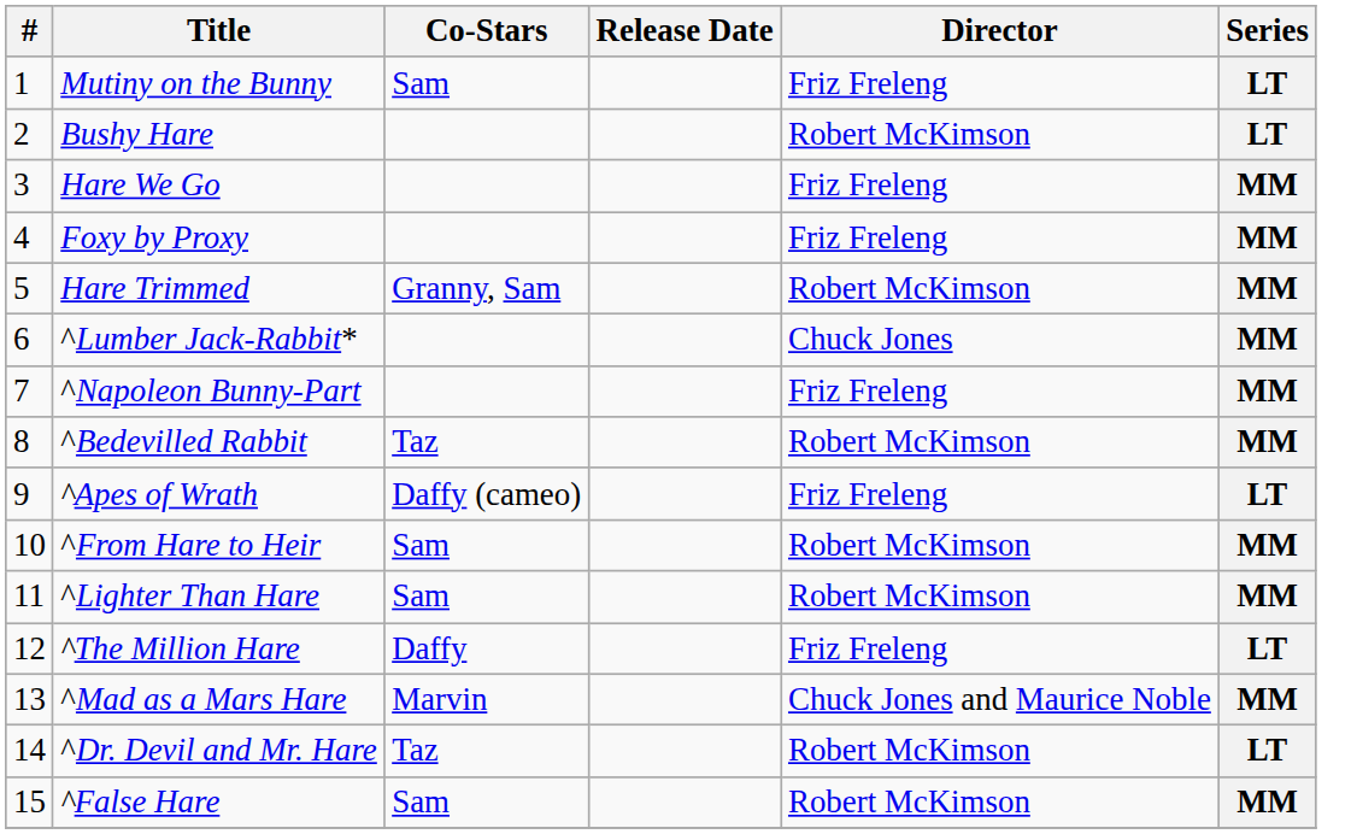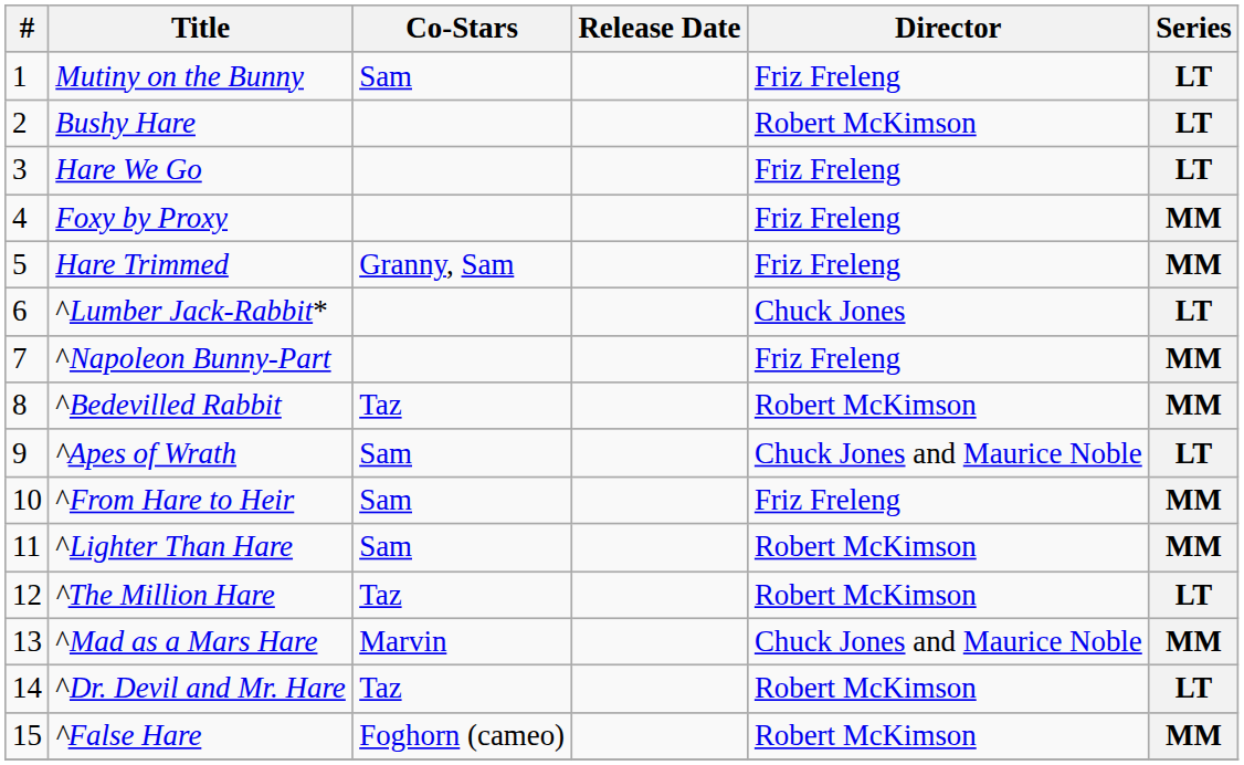 <table class="wikitable sortable">
 <tr>
 <th>#</th>
 <th>Title</th>
 <th>Co-Stars</th>
 <th>Release Date</th>
 <th>Director</th>
 <th>Series</th>
 </tr>
 <tr>
 <td>1</td>
 <td><em><a href='#'>Mutiny on the Bunny</a></em></td>
 <td><a href='#'>Sam</a></td>
 <td></td>
 <td><a href='#'>Friz Freleng</a></td>
 <th>LT</th>
 </tr>
 <tr>
 <td>2</td>
 <td><em><a href='#'>Bushy Hare</a></em></td>
 <td></td>
 <td></td>
 <td><a href='#'>Robert McKimson</a></td>
 <th>LT</th>
 </tr>
 <tr>
 <td>3</td>
 <td><em><a href='#'>Hare We Go</a></em></td>
 <td></td>
 <td></td>
 <td><a href='#'>Friz Freleng</a></td>
-<th>MM</th>
+<th>LT</th>
 </tr>
 <tr>
 <td>4</td>
 <td><em><a href='#'>Foxy by Proxy</a></em></td>
 <td></td>
 <td></td>
 <td><a href='#'>Friz Freleng</a></td>
 <th>MM</th>
 </tr>
 <tr>
 <td>5</td>
 <td><em><a href='#'>Hare Trimmed</a></em></td>
 <td><a href='#'>Granny</a>, <a href='#'>Sam</a></td>
 <td></td>
-<td><a href='#'>Robert McKimson</a></td>
+<td><a href='#'>Friz Freleng</a></td>
 <th>MM</th>
 </tr>
 <tr>
 <td>6</td>
 <td>^<em><a href='#'>Lumber Jack-Rabbit</a></em>*</td>
 <td></td>
 <td></td>
 <td><a href='#'>Chuck Jones</a></td>
-<th>MM</th>
+<th>LT</th>
 </tr>
 <tr>
 <td>7</td>
 <td>^<em><a href='#'>Napoleon Bunny-Part</a></em></td>
 <td></td>
 <td></td>
 <td><a href='#'>Friz Freleng</a></td>
 <th>MM</th>
 </tr>
 <tr>
 <td>8</td>
 <td>^<em><a href='#'>Bedevilled Rabbit</a></em></td>
 <td><a href='#'>Taz</a></td>
 <td></td>
 <td><a href='#'>Robert McKimson</a></td>
 <th>MM</th>
 </tr>
 <tr>
 <td>9</td>
 <td><em>^<a href='#'>Apes of Wrath</a></em></td>
-<td><a href='#'>Daffy</a> (cameo)</td>
+<td><a href='#'>Sam</a></td>
 <td></td>
-<td><a href='#'>Friz Freleng</a></td>
+<td><a href='#'>Chuck Jones</a> and <a href='#'>Maurice Noble</a></td>
 <th>LT</th>
 </tr>
 <tr>
 <td>10</td>
 <td>^<em><a href='#'>From Hare to Heir</a></em></td>
 <td><a href='#'>Sam</a></td>
 <td></td>
-<td><a href='#'>Robert McKimson</a></td>
+<td><a href='#'>Friz Freleng</a></td>
 <th>MM</th>
 </tr>
 <tr>
 <td>11</td>
 <td>^<em><a href='#'>Lighter Than Hare</a></em></td>
 <td><a href='#'>Sam</a></td>
 <td></td>
 <td><a href='#'>Robert McKimson</a></td>
 <th>MM</th>
 </tr>
 <tr>
 <td>12</td>
 <td><em>^<a href='#'>The Million Hare</a></em></td>
-<td><a href='#'>Daffy</a></td>
+<td><a href='#'>Taz</a></td>
 <td></td>
-<td><a href='#'>Friz Freleng</a></td>
+<td><a href='#'>Robert McKimson</a></td>
 <th>LT</th>
 </tr>
 <tr>
 <td>13</td>
 <td>^<em><a href='#'>Mad as a Mars Hare</a></em></td>
 <td><a href='#'>Marvin</a></td>
 <td></td>
 <td><a href='#'>Chuck Jones</a> and <a href='#'>Maurice Noble</a></td>
 <th>MM</th>
 </tr>
 <tr>
 <td>14</td>
 <td>^<em><a href='#'>Dr. Devil and Mr. Hare</a></em></td>
 <td><a href='#'>Taz</a></td>
 <td></td>
 <td><a href='#'>Robert McKimson</a></td>
 <th>LT</th>
 </tr>
 <tr>
 <td>15</td>
 <td><em>^<a href='#'>False Hare</a></em></td>
-<td><a href='#'>Sam</a></td>
+<td><a href='#'>Foghorn</a> (cameo)</td>
 <td></td>
 <td><a href='#'>Robert McKimson</a></td>
 <th>MM</th>
 </tr>
 <tr>
 </tr>
 </table>
